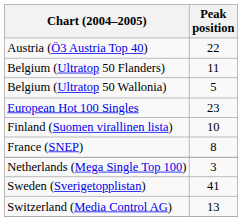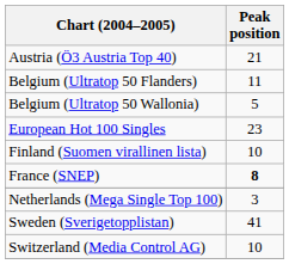 <table class="wikitable">
 <tr>
 <th>Chart (2004–2005)</th>
 <th>Peak<br>position</th>
 </tr>
 <tr>
 <td>Austria (<a href='#'>Ö3 Austria Top 40</a>)</td>
-<td align="center">22</td>
+<td align="center">21</td>
 </tr>
 <tr>
 <td>Belgium (<a href='#'>Ultratop</a> 50 Flanders)</td>
 <td align="center">11</td>
 </tr>
 <tr>
 <td>Belgium (<a href='#'>Ultratop</a> 50 Wallonia)</td>
 <td align="center">5</td>
 </tr>
 <tr>
 <td><a href='#'>European Hot 100 Singles</a></td>
 <td align="center">23</td>
 </tr>
 <tr>
 <td>Finland (<a href='#'>Suomen virallinen lista</a>)</td>
 <td align="center">10</td>
 </tr>
 <tr>
 <td>France (<a href='#'>SNEP</a>)</td>
-<td align="center">8</td>
+<td align="center"><strong>8</strong></td>
 </tr>
 <tr>
 </tr>
 <tr>
 </tr>
 <tr>
 </tr>
 <tr>
 <td>Netherlands (<a href='#'>Mega Single Top 100</a>)</td>
 <td align="center">3</td>
 </tr>
 <tr>
 <td>Sweden (<a href='#'>Sverigetopplistan</a>)</td>
 <td align="center">41</td>
 </tr>
 <tr>
 <td>Switzerland (<a href='#'>Media Control AG</a>)</td>
-<td align="center">13</td>
+<td align="center">10</td>
 </tr>
 <tr>
 </tr>
 </table>
